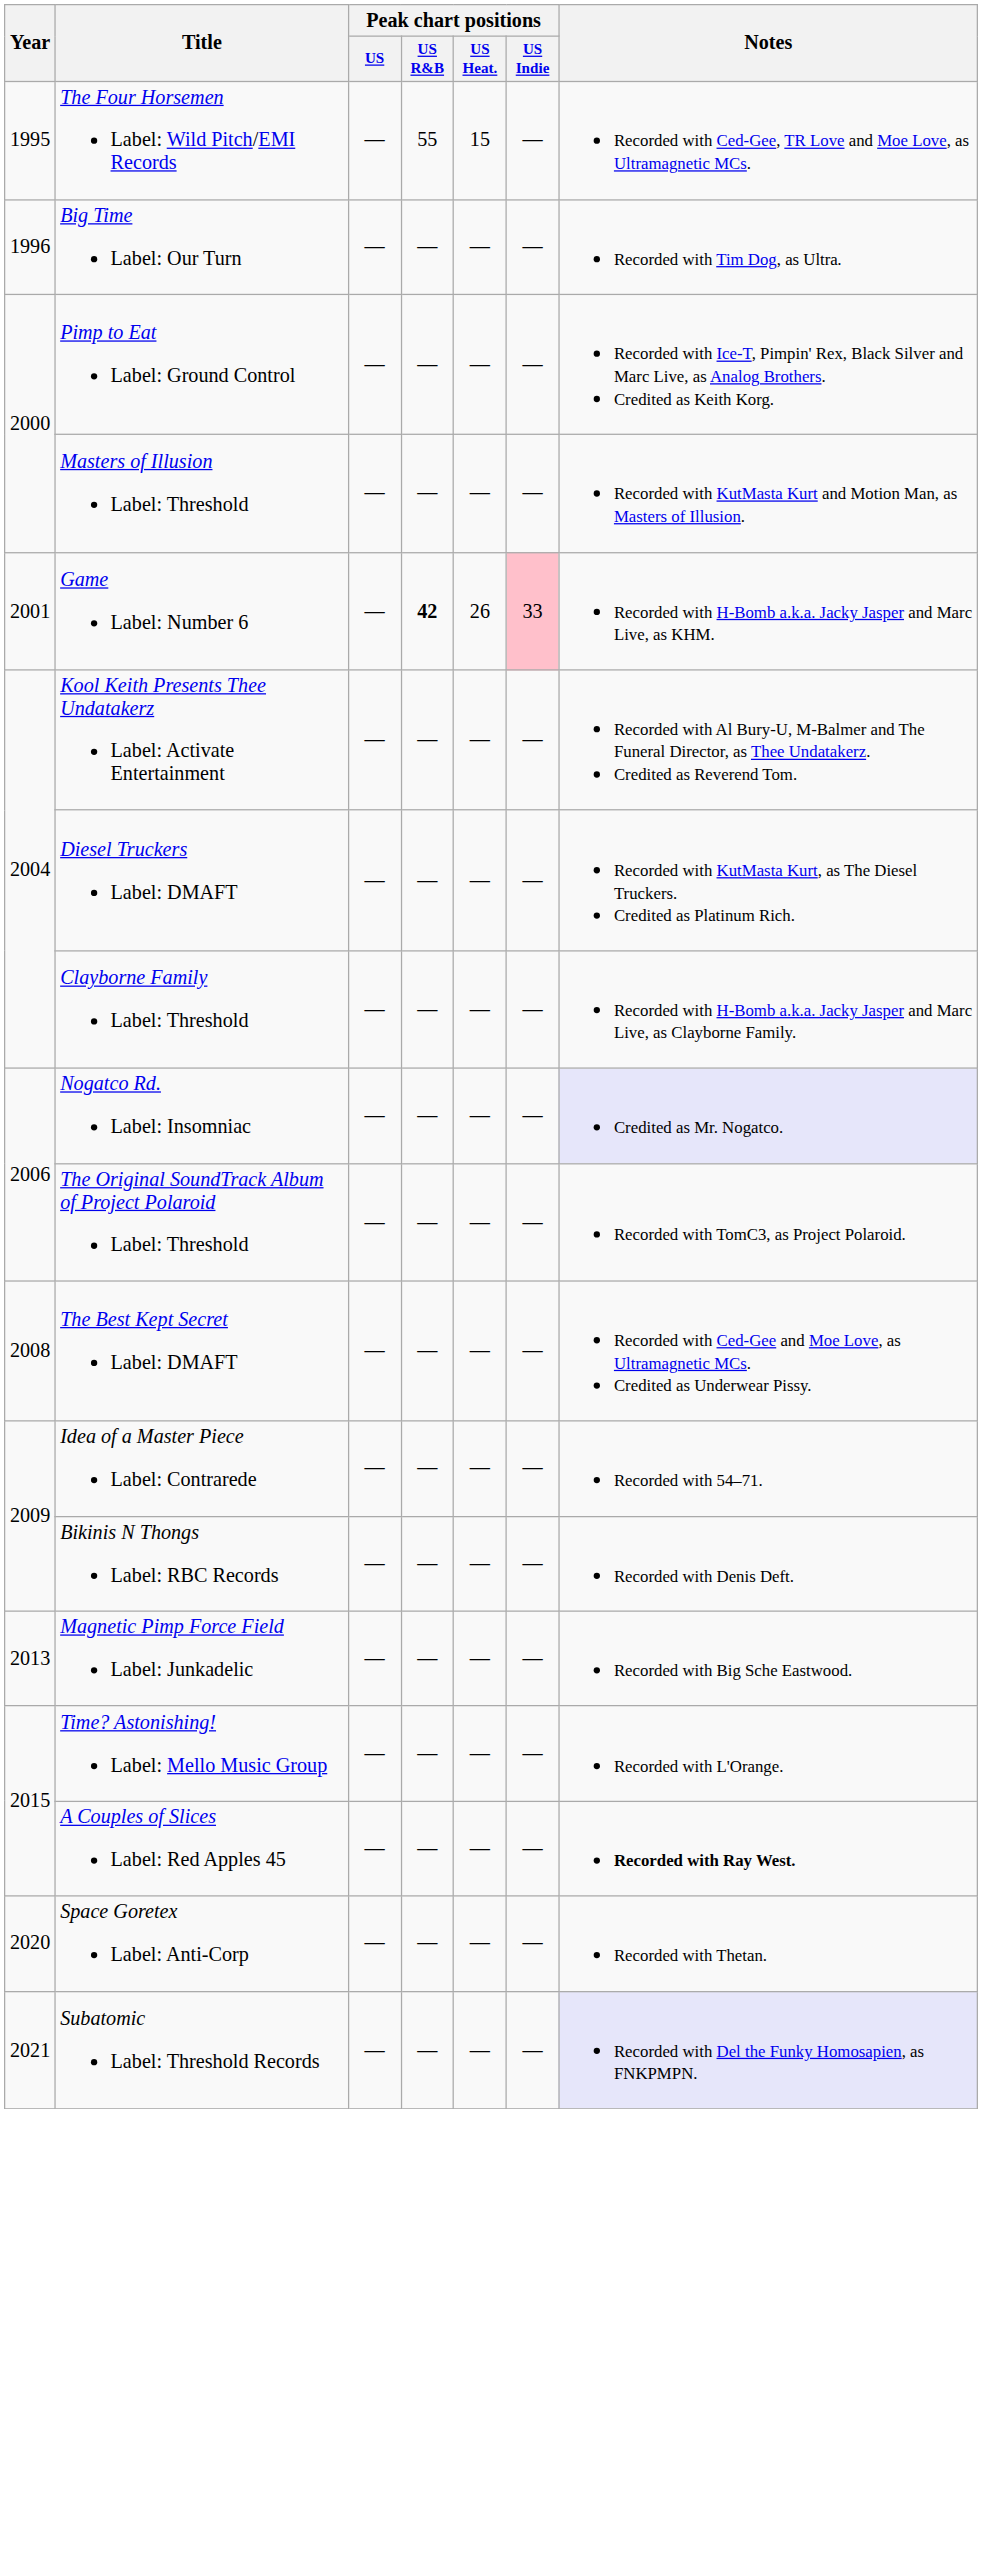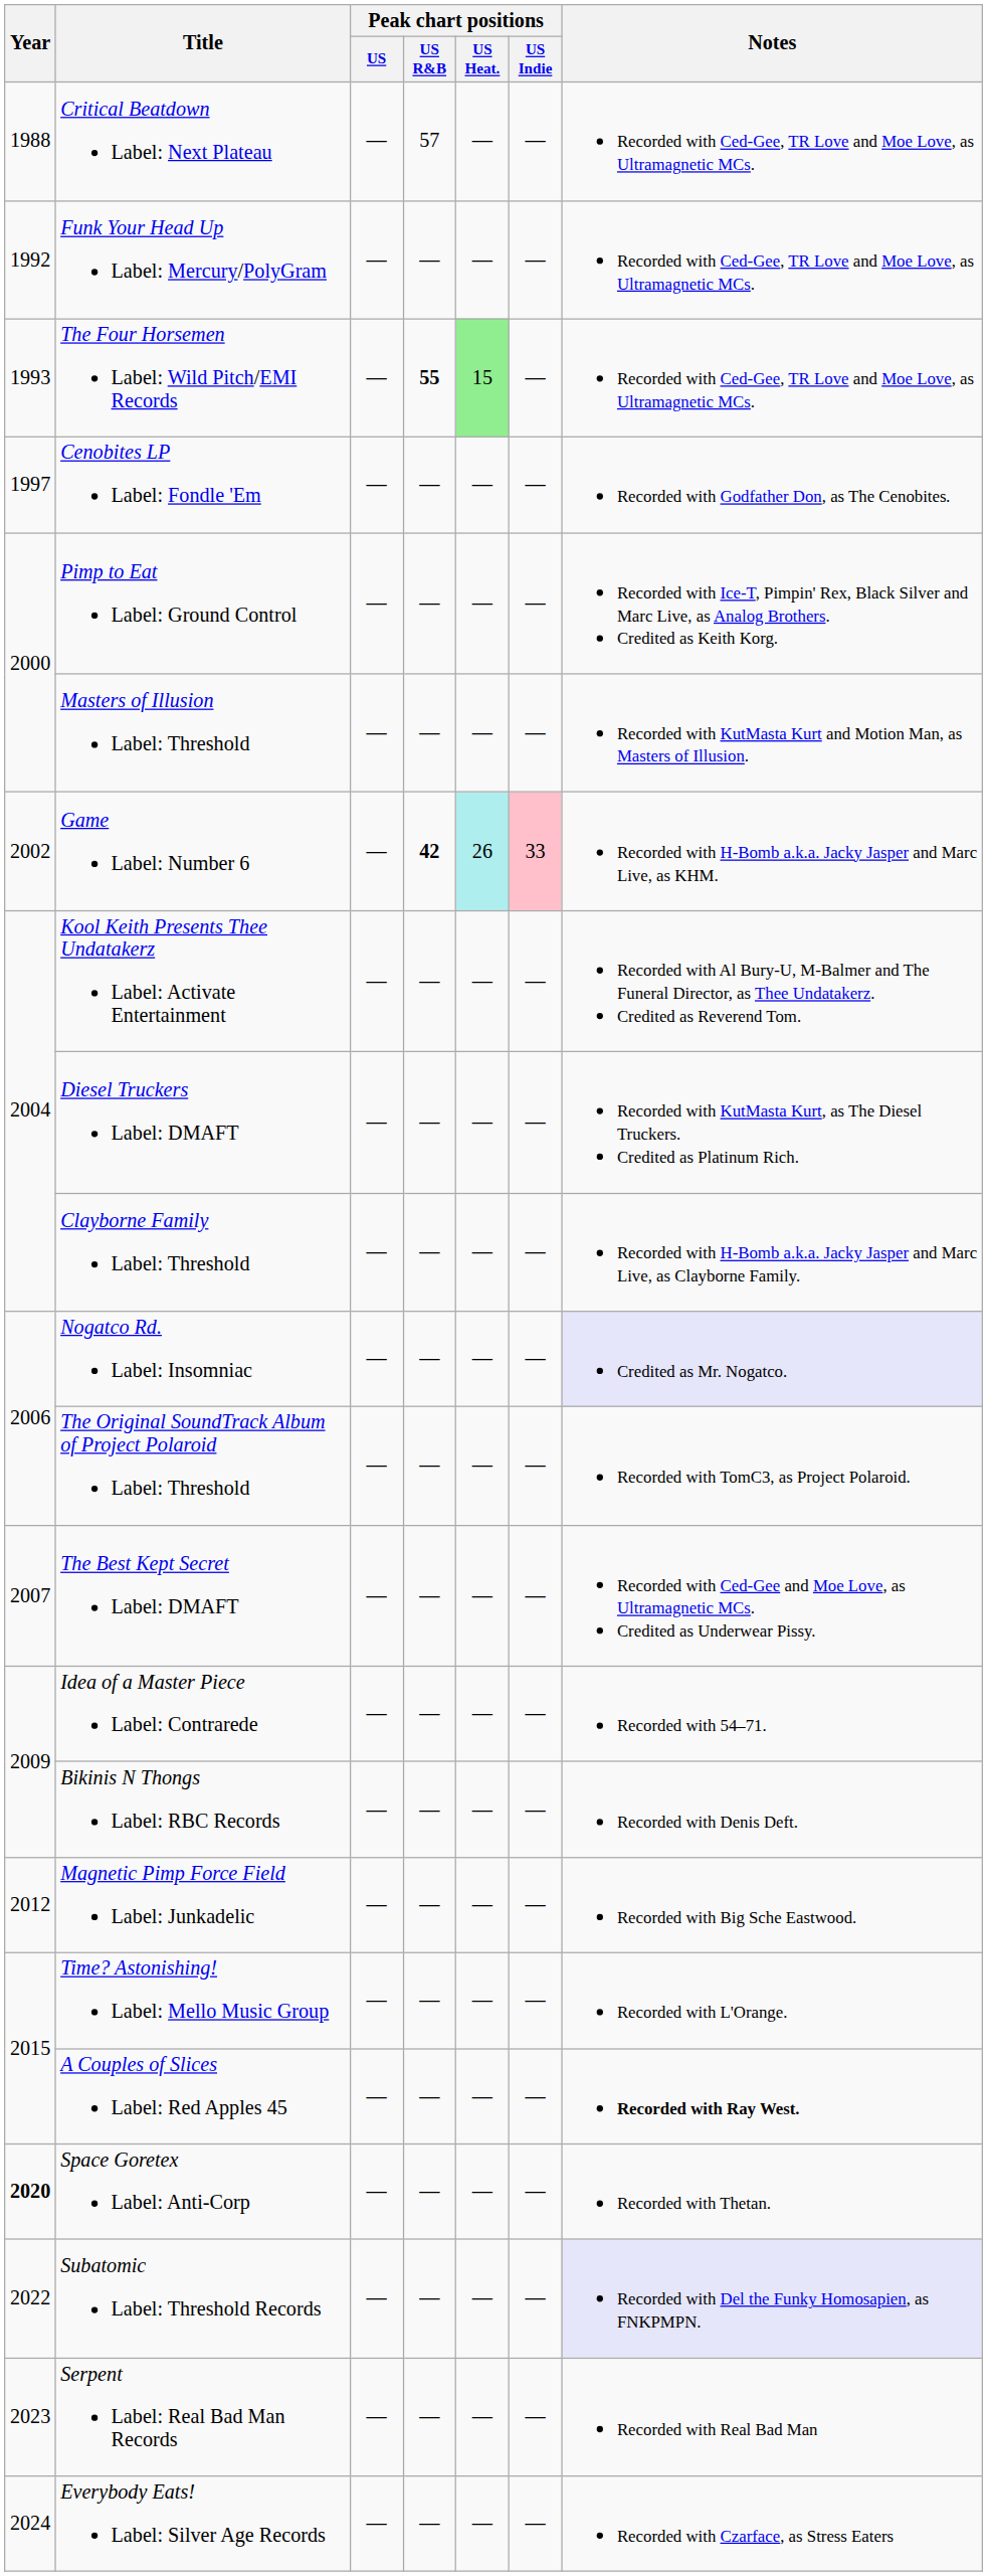 <table class="wikitable">
 <tr>
 <th rowspan="2" style="width:33px;">Year</th>
 <th rowspan="2" style="width:225px;">Title</th>
 <th colspan="4">Peak chart positions</th>
 <th style="width:325px;" rowspan="2">Notes</th>
 </tr>
 <tr>
 <th style="width:3em;font-size:75%;"><a href='#'>US</a></th>
 <th style="width:3em;font-size:75%;"><a href='#'>US R&B</a></th>
 <th style="width:3em;font-size:75%;"><a href='#'>US Heat.</a></th>
 <th style="width:3em;font-size:75%;"><a href='#'>US Indie</a></th>
 </tr>
 <tr>
-<td style="text-align:center;">1995</td>
-<td><em><a href='#'>The Four Horsemen</a></em><br><ul><li>Label: <a href='#'>Wild Pitch</a>/<a href='#'>EMI Records</a></li></ul></td>
+<td style="text-align:center;">1988</td>
+<td><em><a href='#'>Critical Beatdown</a></em><br><ul><li>Label: <a href='#'>Next Plateau</a></li></ul></td>
 <td style="text-align:center;">—</td>
-<td style="text-align:center;">55</td>
-<td style="text-align:center;">15</td>
+<td style="text-align:center;">57</td>
+<td style="text-align:center;">—</td>
 <td style="text-align:center;">—</td>
 <td><br><ul><li><small>Recorded with <a href='#'>Ced-Gee</a>, <a href='#'>TR Love</a> and <a href='#'>Moe Love</a>, as <a href='#'>Ultramagnetic MCs</a>.</small></li></ul></td>
 </tr>
 <tr>
-<td style="text-align:center;">1996</td>
-<td><em><a href='#'>Big Time</a></em><br><ul><li>Label: Our Turn</li></ul></td>
+<td style="text-align:center;">1992</td>
+<td><em><a href='#'>Funk Your Head Up</a></em><br><ul><li>Label: <a href='#'>Mercury</a>/<a href='#'>PolyGram</a></li></ul></td>
 <td style="text-align:center;">—</td>
 <td style="text-align:center;">—</td>
 <td style="text-align:center;">—</td>
 <td style="text-align:center;">—</td>
-<td><br><ul><li><small>Recorded with <a href='#'>Tim Dog</a>, as Ultra<em>.</em></small></li></ul></td>
+<td><br><ul><li><small>Recorded with <a href='#'>Ced-Gee</a>, <a href='#'>TR Love</a> and <a href='#'>Moe Love</a>, as <a href='#'>Ultramagnetic MCs</a>.</small></li></ul></td>
+</tr>
+<tr>
+<td style="text-align:center;">1993</td>
+<td><em><a href='#'>The Four Horsemen</a></em><br><ul><li>Label: <a href='#'>Wild Pitch</a>/<a href='#'>EMI Records</a></li></ul></td>
+<td style="text-align:center;">—</td>
+<td style="text-align:center;"><strong>55</strong></td>
+<td style="background: lightgreen; text-align:center;">15</td>
+<td style="text-align:center;">—</td>
+<td><br><ul><li><small>Recorded with <a href='#'>Ced-Gee</a>, <a href='#'>TR Love</a> and <a href='#'>Moe Love</a>, as <a href='#'>Ultramagnetic MCs</a>.</small></li></ul></td>
+</tr>
+<tr>
+<td style="text-align:center;">1997</td>
+<td><em><a href='#'>Cenobites LP</a></em><br><ul><li>Label: <a href='#'>Fondle 'Em</a></li></ul></td>
+<td style="text-align:center;">—</td>
+<td style="text-align:center;">—</td>
+<td style="text-align:center;">—</td>
+<td style="text-align:center;">—</td>
+<td><br><ul><li><small>Recorded with <a href='#'>Godfather Don</a>, as The Cenobites<em>.</em></small></li></ul></td>
 </tr>
 <tr>
 <td rowspan="2" style="text-align:center;">2000</td>
 <td><em><a href='#'>Pimp to Eat</a></em><br><ul><li>Label: Ground Control</li></ul></td>
 <td style="text-align:center;">—</td>
 <td style="text-align:center;">—</td>
 <td style="text-align:center;">—</td>
 <td style="text-align:center;">—</td>
 <td><br><ul><li><small>Recorded with <a href='#'>Ice-T</a>, Pimpin' Rex, Black Silver and Marc Live, as <a href='#'>Analog Brothers</a>.</small></li><li><small>Credited as Keith Korg.</small></li></ul></td>
 </tr>
 <tr>
 <td><em><a href='#'>Masters of Illusion</a></em><br><ul><li>Label: Threshold</li></ul></td>
 <td style="text-align:center;">—</td>
 <td style="text-align:center;">—</td>
 <td style="text-align:center;">—</td>
 <td style="text-align:center;">—</td>
 <td><br><ul><li><small>Recorded with <a href='#'>KutMasta Kurt</a> and Motion Man, as <a href='#'>Masters of Illusion</a>.</small></li></ul></td>
 </tr>
 <tr>
-<td style="text-align:center;">2001</td>
+<td style="text-align:center;">2002</td>
 <td><em><a href='#'>Game</a></em><br><ul><li>Label: Number 6</li></ul></td>
 <td style="text-align:center;">—</td>
 <td style="text-align:center;"><strong>42</strong></td>
-<td style="text-align:center;">26</td>
+<td style="background: paleturquoise; text-align:center;">26</td>
 <td style="background: pink; text-align:center;">33</td>
 <td><br><ul><li><small>Recorded with <a href='#'>H-Bomb a.k.a. Jacky Jasper</a> and Marc Live, as KHM.</small></li></ul></td>
 </tr>
 <tr>
 <td rowspan="3" style="text-align:center;">2004</td>
 <td><em><a href='#'>Kool Keith Presents Thee Undatakerz</a></em><br><ul><li>Label: Activate Entertainment</li></ul></td>
 <td style="text-align:center;">—</td>
 <td style="text-align:center;">—</td>
 <td style="text-align:center;">—</td>
 <td style="text-align:center;">—</td>
 <td><br><ul><li><small>Recorded with Al Bury-U, M-Balmer and The Funeral Director, as <a href='#'>Thee Undatakerz</a>.</small></li><li><small>Credited as Reverend Tom.</small></li></ul></td>
 </tr>
 <tr>
 <td><em><a href='#'>Diesel Truckers</a></em><br><ul><li>Label: DMAFT</li></ul></td>
 <td style="text-align:center;">—</td>
 <td style="text-align:center;">—</td>
 <td style="text-align:center;">—</td>
 <td style="text-align:center;">—</td>
 <td><br><ul><li><small>Recorded with <a href='#'>KutMasta Kurt</a>, as The Diesel Truckers.</small></li><li><small>Credited as Platinum Rich.</small></li></ul></td>
 </tr>
 <tr>
 <td><em><a href='#'>Clayborne Family</a></em><br><ul><li>Label: Threshold</li></ul></td>
 <td style="text-align:center;">—</td>
 <td style="text-align:center;">—</td>
 <td style="text-align:center;">—</td>
 <td style="text-align:center;">—</td>
 <td><br><ul><li><small>Recorded with <a href='#'>H-Bomb a.k.a. Jacky Jasper</a> and Marc Live, as Clayborne Family.</small></li></ul></td>
 </tr>
 <tr>
 <td rowspan="2" style="text-align:center;">2006</td>
 <td><em><a href='#'>Nogatco Rd.</a></em><br><ul><li>Label: Insomniac</li></ul></td>
 <td style="text-align:center;">—</td>
 <td style="text-align:center;">—</td>
 <td style="text-align:center;">—</td>
 <td style="text-align:center;">—</td>
 <td style="background: lavender;"><br><ul><li><small>Credited as Mr. Nogatco.</small></li></ul></td>
 </tr>
 <tr>
 <td><em><a href='#'>The Original SoundTrack Album of Project Polaroid</a></em><br><ul><li>Label: Threshold</li></ul></td>
 <td style="text-align:center;">—</td>
 <td style="text-align:center;">—</td>
 <td style="text-align:center;">—</td>
 <td style="text-align:center;">—</td>
 <td><br><ul><li><small>Recorded with TomC3, as Project Polaroid.</small></li></ul></td>
 </tr>
 <tr>
-<td style="text-align:center;">2008</td>
+<td style="text-align:center;">2007</td>
 <td><em><a href='#'>The Best Kept Secret</a></em><br><ul><li>Label: DMAFT</li></ul></td>
 <td style="text-align:center;">—</td>
 <td style="text-align:center;">—</td>
 <td style="text-align:center;">—</td>
 <td style="text-align:center;">—</td>
 <td><br><ul><li><small>Recorded with <a href='#'>Ced-Gee</a> and <a href='#'>Moe Love</a>, as <a href='#'>Ultramagnetic MCs</a>.</small></li><li><small>Credited as Underwear Pissy.</small></li></ul></td>
 </tr>
 <tr>
 <td rowspan="2" style="text-align:center;">2009</td>
 <td><em>Idea of a Master Piece</em><br><ul><li>Label: Contrarede</li></ul></td>
 <td style="text-align:center;">—</td>
 <td style="text-align:center;">—</td>
 <td style="text-align:center;">—</td>
 <td style="text-align:center;">—</td>
 <td><br><ul><li><small>Recorded with 54–71.</small></li></ul></td>
 </tr>
 <tr>
 <td><em>Bikinis N Thongs</em><br><ul><li>Label: RBC Records</li></ul></td>
 <td style="text-align:center;">—</td>
 <td style="text-align:center;">—</td>
 <td style="text-align:center;">—</td>
 <td style="text-align:center;">—</td>
 <td><br><ul><li><small>Recorded with Denis Deft.</small></li></ul></td>
 </tr>
 <tr>
-<td style="text-align:center;">2013</td>
+<td style="text-align:center;">2012</td>
 <td><em><a href='#'>Magnetic Pimp Force Field</a></em><br><ul><li>Label: Junkadelic</li></ul></td>
 <td style="text-align:center;">—</td>
 <td style="text-align:center;">—</td>
 <td style="text-align:center;">—</td>
 <td style="text-align:center;">—</td>
 <td><br><ul><li><small>Recorded with Big Sche Eastwood.</small></li></ul></td>
 </tr>
 <tr>
 <td rowspan="2" style="text-align:center;">2015</td>
 <td><em><a href='#'>Time? Astonishing!</a></em><br><ul><li>Label: <a href='#'>Mello Music Group</a></li></ul></td>
 <td style="text-align:center;">—</td>
 <td style="text-align:center;">—</td>
 <td style="text-align:center;">—</td>
 <td style="text-align:center;">—</td>
 <td><br><ul><li><small>Recorded with L'Orange.</small></li></ul></td>
 </tr>
 <tr>
 <td><em><a href='#'>A Couples of Slices</a></em><br><ul><li>Label: Red Apples 45</li></ul></td>
 <td style="text-align:center;">—</td>
 <td style="text-align:center;">—</td>
 <td style="text-align:center;">—</td>
 <td style="text-align:center;">—</td>
 <td><strong><br><ul><li><small>Recorded with Ray West.</small></li></ul></strong></td>
 </tr>
 <tr>
-<td style="text-align:center;">2020</td>
+<td style="text-align:center;"><strong>2020</strong></td>
 <td><em>Space Goretex</em><br><ul><li>Label: Anti-Corp</li></ul></td>
 <td style="text-align:center;">—</td>
 <td style="text-align:center;">—</td>
 <td style="text-align:center;">—</td>
 <td style="text-align:center;">—</td>
 <td><br><ul><li><small>Recorded with Thetan.</small></li></ul></td>
 </tr>
 <tr>
-<td style="text-align:center;">2021</td>
+<td style="text-align:center;">2022</td>
 <td><em>Subatomic</em><br><ul><li>Label: Threshold Records</li></ul></td>
 <td style="text-align:center;">—</td>
 <td style="text-align:center;">—</td>
 <td style="text-align:center;">—</td>
 <td style="text-align:center;">—</td>
 <td style="background: lavender;"><br><ul><li><small>Recorded with <a href='#'>Del the Funky Homosapien</a>, as FNKPMPN.</small></li></ul></td>
 </tr>
+<tr>
+<td style="text-align:center;">2023</td>
+<td><em>Serpent</em><br><ul><li>Label: Real Bad Man Records</li></ul></td>
+<td style="text-align:center;">—</td>
+<td style="text-align:center;">—</td>
+<td style="text-align:center;">—</td>
+<td style="text-align:center;">—</td>
+<td><br><ul><li><small>Recorded with Real Bad Man</small></li></ul></td>
+</tr>
+<tr>
+<td style="text-align:center;">2024</td>
+<td><em>Everybody Eats!</em><br><ul><li>Label: Silver Age Records</li></ul></td>
+<td style="text-align:center;">—</td>
+<td style="text-align:center;">—</td>
+<td style="text-align:center;">—</td>
+<td style="text-align:center;">—</td>
+<td><br><ul><li><small>Recorded with <a href='#'>Czarface</a>, as Stress Eaters</small></li></ul></td>
+</tr>
 </table>
